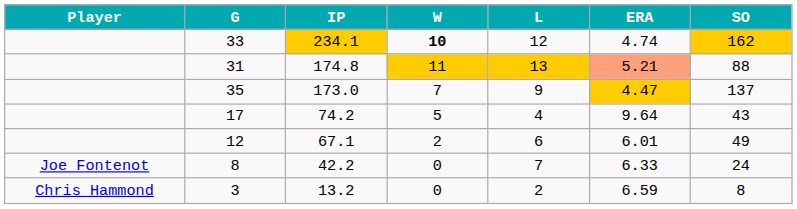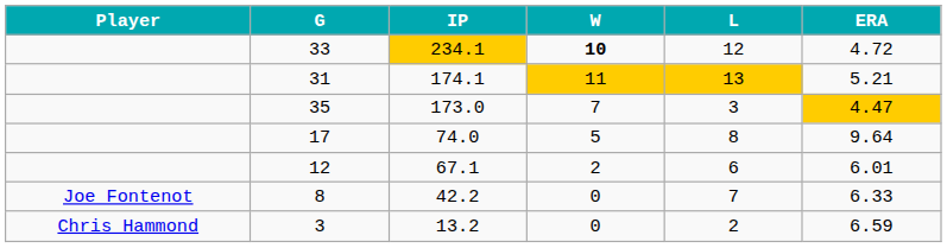 <table class="wikitable sortable">
 <tr>
 <th style="background-color: #00a8b0; color: #FFFFFF; text-align: center;" width="16%">Player</th>
 <th style="background-color: #00a8b0; color: #FFFFFF; text-align: center;" width="9%">G</th>
 <th style="background-color: #00a8b0; color: #FFFFFF; text-align: center;" width="9%">IP</th>
 <th style="background-color: #00a8b0; color: #FFFFFF; text-align: center;" width="9%">W</th>
 <th style="background-color: #00a8b0; color: #FFFFFF; text-align: center;" width="9%">L</th>
 <th style="background-color: #00a8b0; color: #FFFFFF; text-align: center;" width="9%">ERA</th>
-<th style="background-color: #00a8b0; color: #FFFFFF; text-align: center;" width="9%">SO</th>
 </tr>
 <tr style="text-align:center;">
 <td></td>
 <td>33</td>
 <td bgcolor="#FFCC00">234.1</td>
 <td><strong>10</strong></td>
 <td>12</td>
-<td>4.74</td>
-<td bgcolor="#FFCC00">162</td>
+<td>4.72</td>
 </tr>
 <tr style="text-align:center;">
 <td></td>
 <td>31</td>
-<td>174.8</td>
+<td>174.1</td>
 <td bgcolor="#FFCC00">11</td>
 <td bgcolor="#FFCC00">13</td>
-<td style="background: lightsalmon;">5.21</td>
-<td>88</td>
+<td>5.21</td>
 </tr>
 <tr style="text-align:center;">
 <td></td>
 <td>35</td>
 <td>173.0</td>
 <td>7</td>
-<td>9</td>
+<td>3</td>
 <td bgcolor="#FFCC00">4.47</td>
-<td>137</td>
 </tr>
 <tr style="text-align:center;">
 <td></td>
 <td>17</td>
-<td>74.2</td>
+<td>74.0</td>
 <td>5</td>
-<td>4</td>
+<td>8</td>
 <td>9.64</td>
-<td>43</td>
 </tr>
 <tr style="text-align:center;">
 <td></td>
 <td>12</td>
 <td>67.1</td>
 <td>2</td>
 <td>6</td>
 <td>6.01</td>
-<td>49</td>
 </tr>
 <tr align=center>
 <td><a href='#'>Joe Fontenot</a></td>
 <td>8</td>
 <td>42.2</td>
 <td>0</td>
 <td>7</td>
 <td>6.33</td>
-<td>24</td>
 </tr>
 <tr align=center>
 <td><a href='#'>Chris Hammond</a></td>
 <td>3</td>
 <td>13.2</td>
 <td>0</td>
 <td>2</td>
 <td>6.59</td>
-<td>8</td>
 </tr>
 </table>
